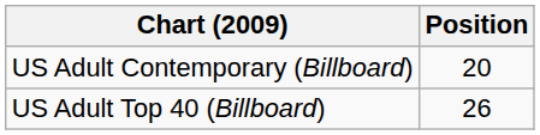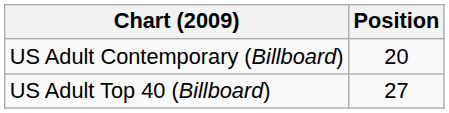 <table class="wikitable">
 <tr>
 <th>Chart (2009)</th>
 <th>Position</th>
 </tr>
 <tr>
 <td>US Adult Contemporary (<em>Billboard</em>)</td>
 <td style="text-align:center;">20</td>
 </tr>
 <tr>
 <td>US Adult Top 40 (<em>Billboard</em>)</td>
-<td style="text-align:center;">26</td>
+<td style="text-align:center;">27</td>
 </tr>
 </table>
